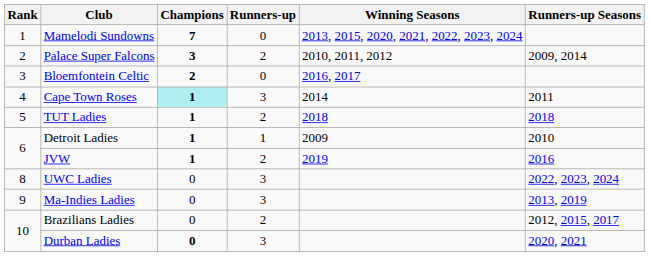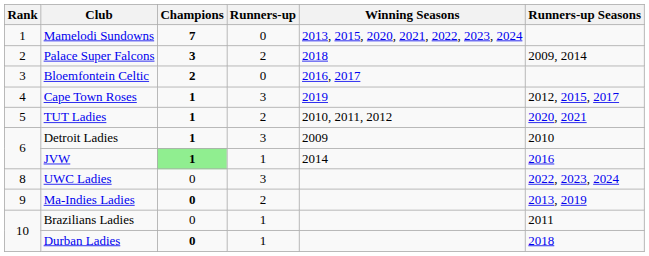 <table class="wikitable">
 <tr>
 <th>Rank</th>
 <th>Club</th>
 <th>Champions</th>
 <th>Runners-up</th>
 <th>Winning Seasons</th>
 <th>Runners-up Seasons</th>
 </tr>
 <tr>
 <td align=center>1</td>
 <td><a href='#'>Mamelodi Sundowns</a></td>
 <td align=center><strong>7</strong></td>
 <td align=center>0</td>
 <td><a href='#'>2013</a>, <a href='#'>2015</a>, <a href='#'>2020</a>, <a href='#'>2021</a>, <a href='#'>2022</a>, <a href='#'>2023</a>, <a href='#'>2024</a></td>
 <td></td>
 </tr>
 <tr>
 <td align=center>2</td>
 <td><a href='#'>Palace Super Falcons</a></td>
 <td align=center><strong>3</strong></td>
 <td align=center>2</td>
-<td>2010, 2011, 2012</td>
+<td><a href='#'>2018</a></td>
 <td>2009, 2014</td>
 </tr>
 <tr>
 <td align=center>3</td>
 <td><a href='#'>Bloemfontein Celtic</a></td>
 <td align=center><strong>2</strong></td>
 <td align=center>0</td>
 <td><a href='#'>2016</a>, <a href='#'>2017</a></td>
 <td></td>
 </tr>
 <tr>
 <td align=center>4</td>
 <td><a href='#'>Cape Town Roses</a></td>
-<td align=center style="background: paleturquoise;"><strong>1</strong></td>
+<td align=center><strong>1</strong></td>
 <td align=center>3</td>
-<td>2014</td>
-<td>2011</td>
+<td><a href='#'>2019</a></td>
+<td>2012, <a href='#'>2015</a>, <a href='#'>2017</a></td>
 </tr>
 <tr>
 <td align=center>5</td>
 <td><a href='#'>TUT Ladies</a></td>
 <td align="center"><strong>1</strong></td>
 <td align="center">2</td>
-<td><a href='#'>2018</a></td>
-<td><a href='#'>2018</a></td>
+<td>2010, 2011, 2012</td>
+<td><a href='#'>2020</a>, <a href='#'>2021</a></td>
 </tr>
 <tr>
 <td rowspan="2" align="center">6</td>
 <td>Detroit Ladies</td>
 <td align="center"><strong>1</strong></td>
-<td align="center">1</td>
+<td align="center">3</td>
 <td>2009</td>
 <td>2010</td>
 </tr>
 <tr>
 <td><a href='#'>JVW</a></td>
-<td align=center><strong>1</strong></td>
-<td align=center>2</td>
-<td><a href='#'>2019</a></td>
+<td align=center style="background: lightgreen;"><strong>1</strong></td>
+<td align=center>1</td>
+<td>2014</td>
 <td><a href='#'>2016</a></td>
 </tr>
 <tr>
 <td align="center">8</td>
 <td><a href='#'>UWC Ladies</a></td>
 <td align="center">0</td>
 <td align="center">3</td>
 <td></td>
 <td><a href='#'>2022</a>, <a href='#'>2023</a>, <a href='#'>2024</a></td>
 </tr>
 <tr>
 <td align="center">9</td>
 <td><a href='#'>Ma-Indies Ladies</a></td>
-<td align="center">0</td>
-<td align="center">3</td>
+<td align="center"><strong>0</strong></td>
+<td align="center">2</td>
 <td></td>
 <td><a href='#'>2013</a>, <a href='#'>2019</a></td>
 </tr>
 <tr>
 <td rowspan="2" align="center">10</td>
 <td>Brazilians Ladies</td>
 <td align="center">0</td>
-<td align="center">2</td>
+<td align="center">1</td>
 <td></td>
-<td>2012, <a href='#'>2015</a>, <a href='#'>2017</a></td>
+<td>2011</td>
 </tr>
 <tr>
 <td><a href='#'>Durban Ladies</a></td>
 <td align="center"><strong>0</strong></td>
-<td align="center">3</td>
+<td align="center">1</td>
 <td></td>
-<td><a href='#'>2020</a>, <a href='#'>2021</a></td>
+<td><a href='#'>2018</a></td>
 </tr>
 </table>
